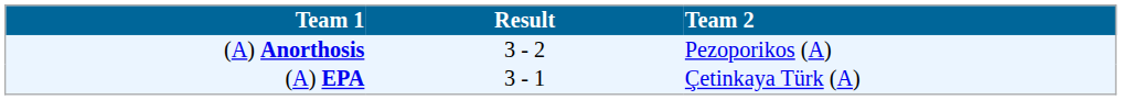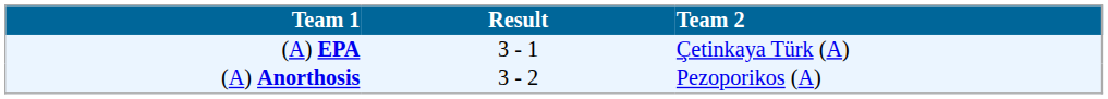 <table cellspacing="0" style="background: #EBF5FF; border: 1px #aaa solid; border-collapse: collapse; font-size: 95%;" width=60%>
 <tr bgcolor=#006699 style="color:white;">
 <th width=25% align="right">Team 1</th>
 <th width=22% align="center">Result</th>
 <th width=30% align="left">Team 2</th>
 </tr>
 <tr>
+<td align=right>(<a href='#'>A</a>) <strong><a href='#'>EPA</a></strong></td>
+<td align=center>3 - 1</td>
+<td align=left><a href='#'>Çetinkaya Türk</a> (<a href='#'>A</a>)</td>
+</tr>
+<tr>
 <td align=right>(<a href='#'>A</a>) <strong><a href='#'>Anorthosis</a></strong></td>
 <td align=center>3 - 2</td>
 <td align=left><a href='#'>Pezoporikos</a> (<a href='#'>A</a>)</td>
 </tr>
 <tr>
-<td align=right>(<a href='#'>A</a>) <strong><a href='#'>EPA</a></strong></td>
-<td align=center>3 - 1</td>
-<td align=left><a href='#'>Çetinkaya Türk</a> (<a href='#'>A</a>)</td>
-</tr>
-<tr>
 </tr>
 </table>
